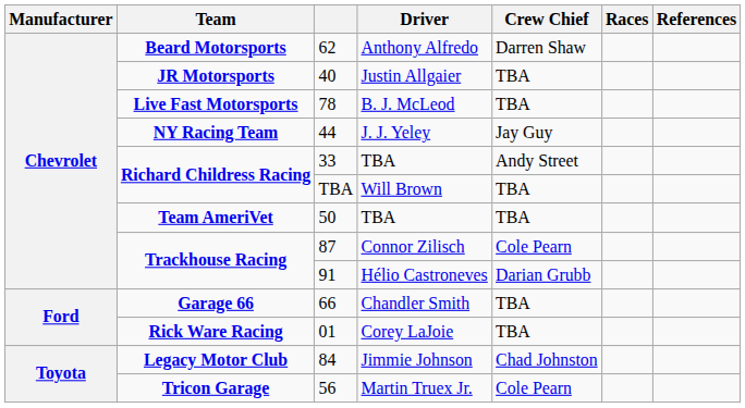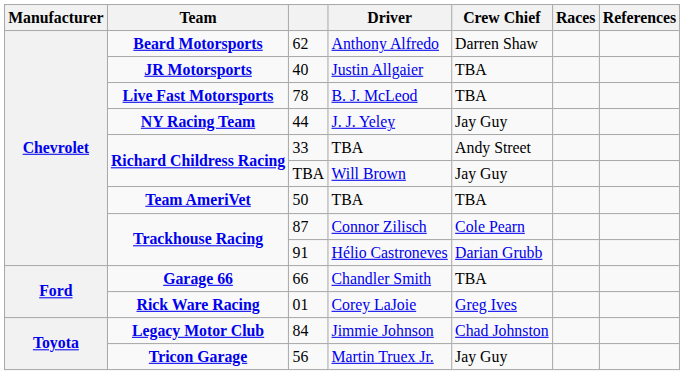 <table class="wikitable" style="font-size: 95%;">
 <tr>
 <th>Manufacturer</th>
 <th>Team</th>
 <th></th>
 <th>Driver</th>
 <th>Crew Chief</th>
 <th>Races</th>
 <th>References</th>
 </tr>
 <tr>
 <th rowspan="9"><a href='#'>Chevrolet</a></th>
 <td style="text-align:center;"><strong><a href='#'>Beard Motorsports</a></strong></td>
 <td>62</td>
 <td><a href='#'>Anthony Alfredo</a></td>
 <td>Darren Shaw</td>
 <td></td>
 <td></td>
 </tr>
 <tr>
 <td style="text-align:center;"><strong><a href='#'>JR Motorsports</a></strong></td>
 <td>40</td>
 <td><a href='#'>Justin Allgaier</a></td>
 <td>TBA</td>
 <td></td>
 <td></td>
 </tr>
 <tr>
 <td style="text-align:center;"><strong><a href='#'>Live Fast Motorsports</a></strong></td>
 <td>78</td>
 <td><a href='#'>B. J. McLeod</a></td>
 <td>TBA</td>
 <td></td>
 <td></td>
 </tr>
 <tr>
 <td style="text-align:center;"><strong><a href='#'>NY Racing Team</a></strong></td>
 <td>44</td>
 <td><a href='#'>J. J. Yeley</a></td>
 <td>Jay Guy</td>
 <td></td>
 <td></td>
 </tr>
 <tr>
 <td rowspan="2" style="text-align:center;"><strong><a href='#'>Richard Childress Racing</a></strong></td>
 <td>33</td>
 <td>TBA</td>
 <td>Andy Street</td>
 <td></td>
 <td></td>
 </tr>
 <tr>
 <td>TBA</td>
 <td><a href='#'>Will Brown</a></td>
-<td>TBA</td>
+<td>Jay Guy</td>
 <td></td>
 <td></td>
 </tr>
 <tr>
 <td style="text-align:center;"><strong><a href='#'>Team AmeriVet</a></strong></td>
 <td>50</td>
 <td>TBA</td>
 <td>TBA</td>
 <td></td>
 <td></td>
 </tr>
 <tr>
 <td rowspan="2" style="text-align:center;"><strong><a href='#'>Trackhouse Racing</a></strong></td>
 <td>87</td>
 <td><a href='#'>Connor Zilisch</a></td>
 <td><a href='#'>Cole Pearn</a></td>
 <td></td>
 <td></td>
 </tr>
 <tr>
 <td>91</td>
 <td><a href='#'>Hélio Castroneves</a></td>
 <td><a href='#'>Darian Grubb</a></td>
 <td></td>
 <td></td>
 </tr>
 <tr>
 <th rowspan="2"><a href='#'>Ford</a></th>
 <td style="text-align:center;"><strong><a href='#'>Garage 66</a></strong></td>
 <td>66</td>
 <td><a href='#'>Chandler Smith</a></td>
 <td>TBA</td>
 <td></td>
 <td></td>
 </tr>
 <tr>
 <td style="text-align:center;"><strong><a href='#'>Rick Ware Racing</a></strong></td>
 <td>01</td>
 <td><a href='#'>Corey LaJoie</a></td>
-<td>TBA</td>
+<td><a href='#'>Greg Ives</a></td>
 <td></td>
 <td></td>
 </tr>
 <tr>
 <th rowspan=2><a href='#'>Toyota</a></th>
 <td style="text-align:center;"><strong><a href='#'>Legacy Motor Club</a></strong></td>
 <td>84</td>
 <td><a href='#'>Jimmie Johnson</a></td>
 <td><a href='#'>Chad Johnston</a></td>
 <td></td>
 <td></td>
 </tr>
 <tr>
 <td style=text-align:center><strong><a href='#'>Tricon Garage</a></strong></td>
 <td>56</td>
 <td><a href='#'>Martin Truex Jr.</a></td>
-<td><a href='#'>Cole Pearn</a></td>
+<td>Jay Guy</td>
 <td></td>
 <td></td>
 </tr>
 </table>
